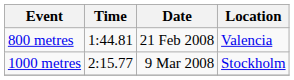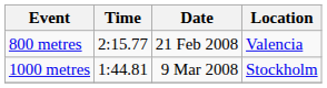 <table class="wikitable" |>
 <tr>
 <th>Event</th>
 <th>Time</th>
 <th>Date</th>
 <th>Location</th>
 </tr>
 <tr>
 <td><a href='#'>800 metres</a></td>
-<td align=right>1:44.81</td>
+<td align=right>2:15.77</td>
 <td align=right>21 Feb 2008</td>
 <td><a href='#'>Valencia</a></td>
 </tr>
 <tr>
 <td><a href='#'>1000 metres</a></td>
-<td align=right>2:15.77</td>
+<td align=right>1:44.81</td>
 <td align=right>9 Mar 2008</td>
 <td><a href='#'>Stockholm</a></td>
 </tr>
 <tr>
 </tr>
 </table>
